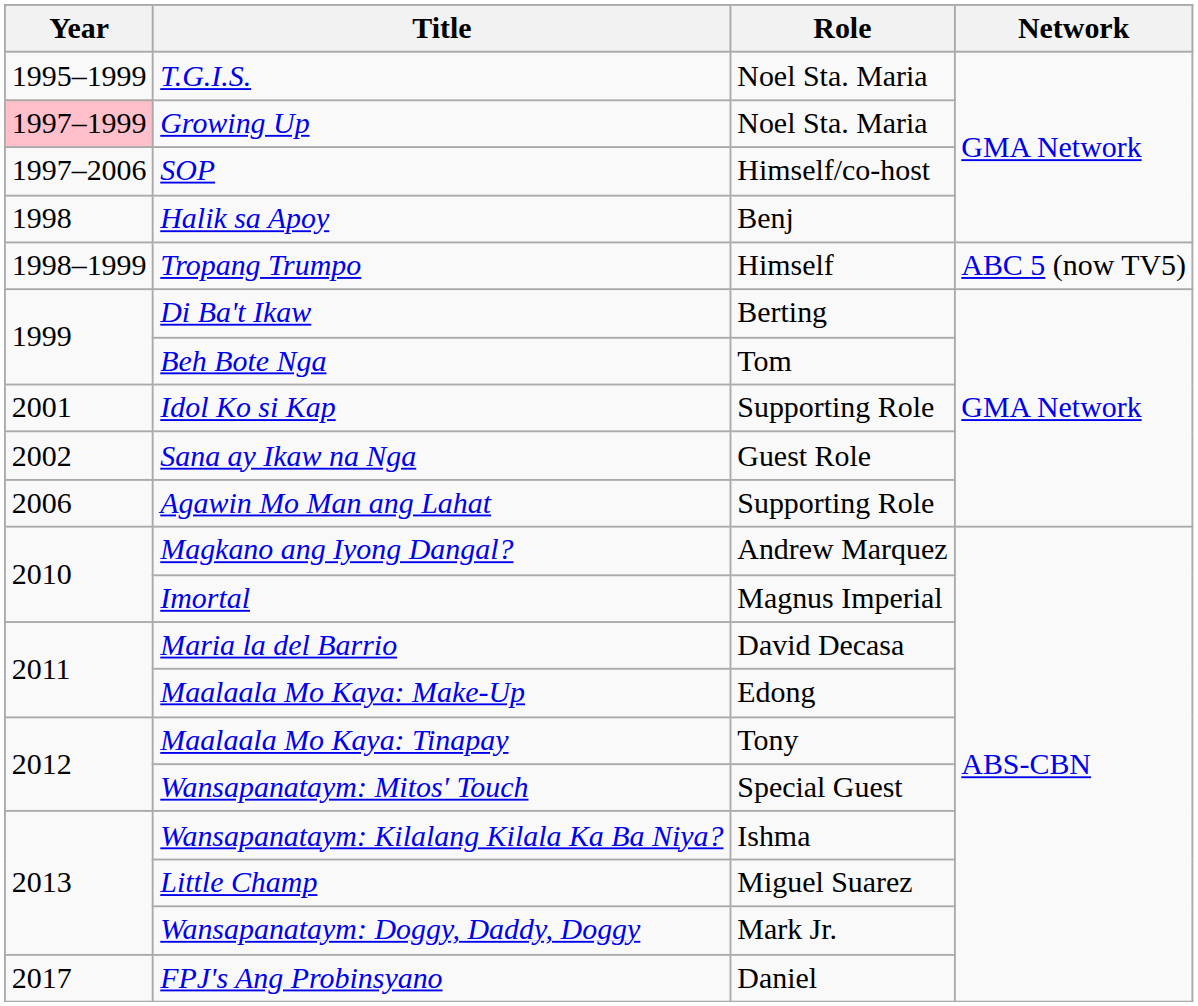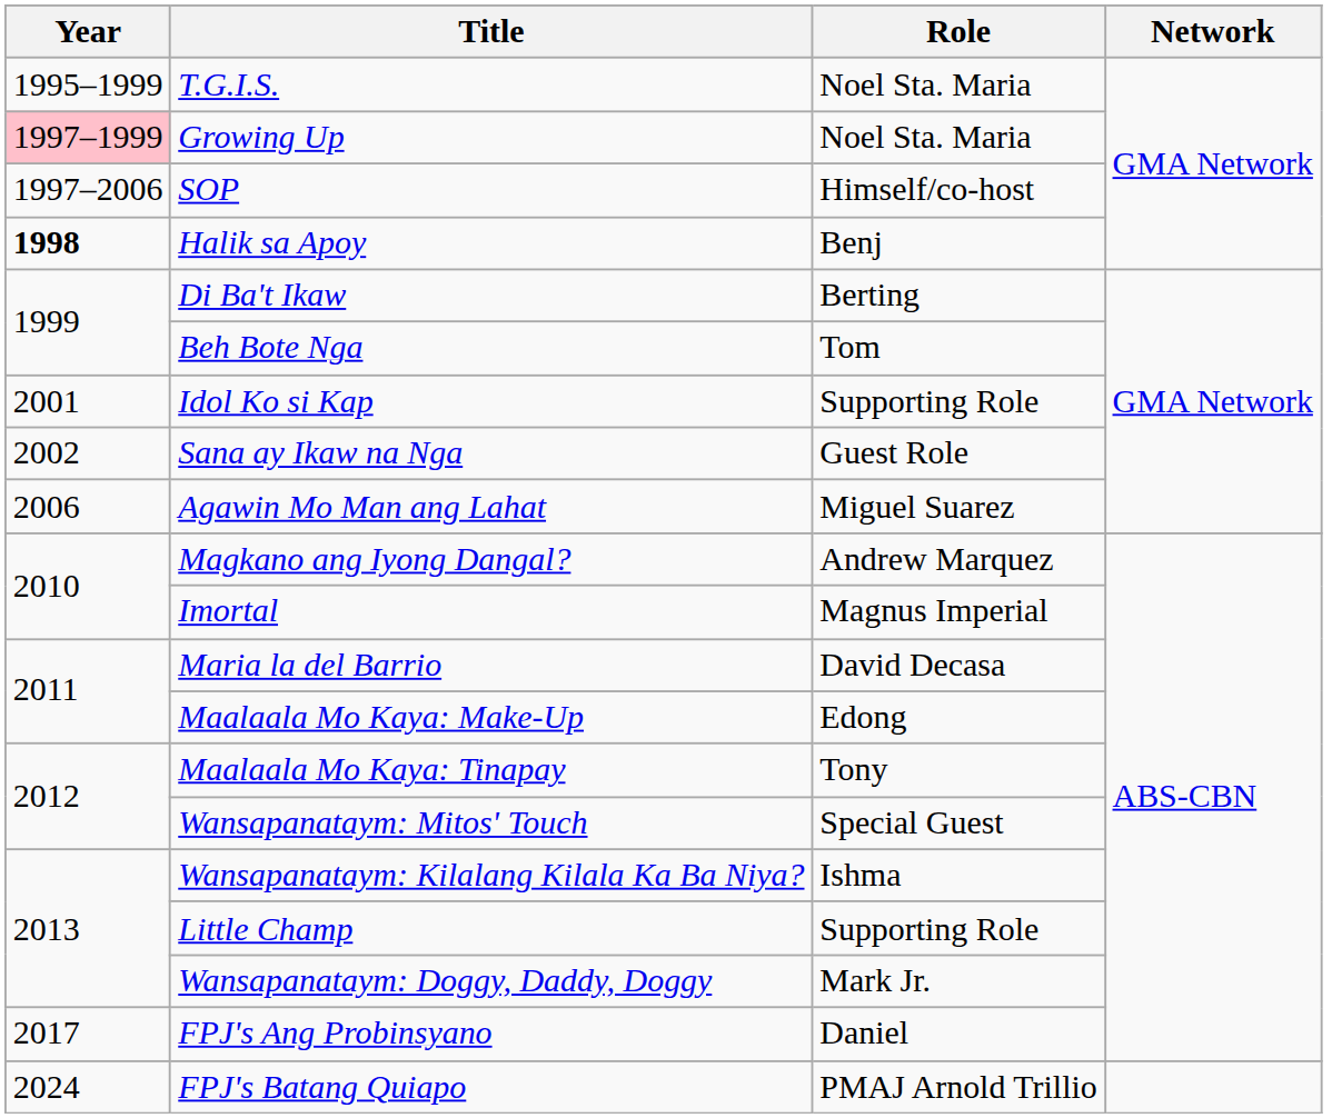 <table class="wikitable">
 <tr style="background:#ccc; text-align:center;">
 <th>Year</th>
 <th>Title</th>
 <th>Role</th>
 <th>Network</th>
 </tr>
 <tr>
 <td>1995–1999</td>
 <td><em><a href='#'>T.G.I.S.</a></em></td>
 <td>Noel Sta. Maria</td>
 <td rowspan="4"><a href='#'>GMA Network</a></td>
 </tr>
 <tr>
 <td style="background: pink;">1997–1999</td>
 <td><em><a href='#'>Growing Up</a></em></td>
 <td>Noel Sta. Maria</td>
 </tr>
 <tr>
 <td>1997–2006</td>
 <td><em><a href='#'>SOP</a></em></td>
 <td>Himself/co-host</td>
 </tr>
 <tr>
-<td>1998</td>
+<td><strong>1998</strong></td>
 <td><em><a href='#'>Halik sa Apoy</a></em></td>
 <td>Benj</td>
-</tr>
-<tr>
-<td>1998–1999</td>
-<td><em><a href='#'>Tropang Trumpo</a></em></td>
-<td>Himself</td>
-<td><a href='#'>ABC 5</a> (now TV5)</td>
 </tr>
 <tr>
 <td rowspan="2">1999</td>
 <td><em><a href='#'>Di Ba't Ikaw</a></em></td>
 <td>Berting</td>
 <td rowspan="5"><a href='#'>GMA Network</a></td>
 </tr>
 <tr>
 <td><em><a href='#'>Beh Bote Nga</a></em></td>
 <td>Tom</td>
 </tr>
 <tr>
 <td>2001</td>
 <td><em><a href='#'>Idol Ko si Kap</a></em></td>
 <td>Supporting Role</td>
 </tr>
 <tr>
 <td>2002</td>
 <td><em><a href='#'>Sana ay Ikaw na Nga</a></em></td>
 <td>Guest Role</td>
 </tr>
 <tr>
 <td>2006</td>
 <td><em><a href='#'>Agawin Mo Man ang Lahat</a></em></td>
-<td>Supporting Role</td>
+<td>Miguel Suarez</td>
 </tr>
 <tr>
 <td rowspan="2">2010</td>
 <td><em><a href='#'>Magkano ang Iyong Dangal?</a></em></td>
 <td>Andrew Marquez</td>
 <td rowspan="10"><a href='#'>ABS-CBN</a></td>
 </tr>
 <tr>
 <td><em><a href='#'>Imortal</a></em></td>
 <td>Magnus Imperial</td>
 </tr>
 <tr>
 <td rowspan="2">2011</td>
 <td><em><a href='#'>Maria la del Barrio</a></em></td>
 <td>David Decasa</td>
 </tr>
 <tr>
 <td><em><a href='#'>Maalaala Mo Kaya: Make-Up</a></em></td>
 <td>Edong</td>
 </tr>
 <tr>
 <td rowspan="2">2012</td>
 <td><em><a href='#'>Maalaala Mo Kaya: Tinapay</a></em></td>
 <td>Tony</td>
 </tr>
 <tr>
 <td><em><a href='#'>Wansapanataym: Mitos' Touch</a></em></td>
 <td>Special Guest</td>
 </tr>
 <tr>
 <td rowspan="3">2013</td>
 <td><em><a href='#'>Wansapanataym: Kilalang Kilala Ka Ba Niya?</a></em></td>
 <td>Ishma</td>
 </tr>
 <tr>
 <td><em><a href='#'>Little Champ</a></em></td>
-<td>Miguel Suarez</td>
+<td>Supporting Role</td>
 </tr>
 <tr>
 <td><em><a href='#'>Wansapanataym: Doggy, Daddy, Doggy</a></em></td>
 <td>Mark Jr.</td>
 </tr>
 <tr>
 <td>2017</td>
 <td><em><a href='#'>FPJ's Ang Probinsyano</a></em></td>
 <td>Daniel</td>
 </tr>
+<tr>
+<td>2024</td>
+<td><em><a href='#'>FPJ's Batang Quiapo</a></em></td>
+<td>PMAJ Arnold Trillio</td>
+<td></td>
+</tr>
 </table>
